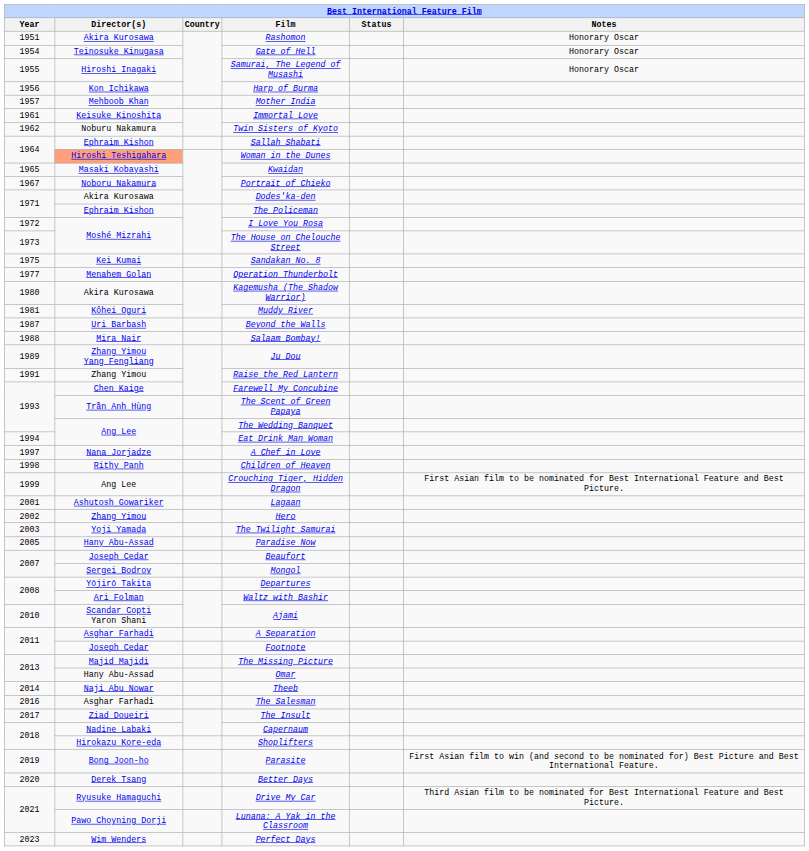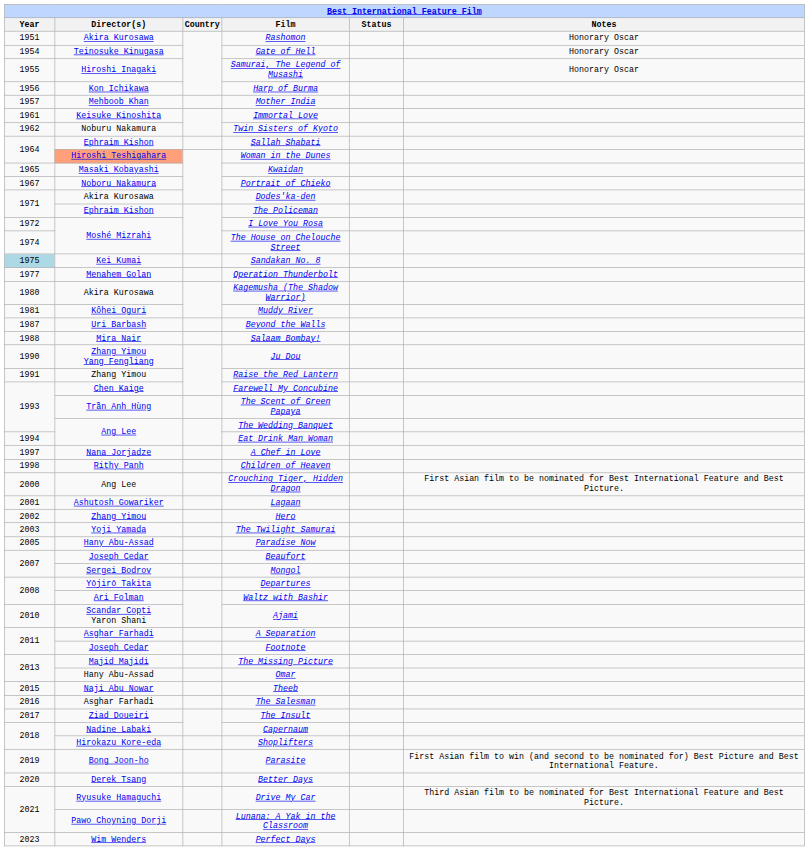 <table class="wikitable" style="text-align: center">
 <tr style="background:#bfd7ff;">
 <td colspan="6" style="text-align:center;"><strong><a href='#'>Best International Feature Film</a></strong></td>
 </tr>
 <tr style="background:#ebf5ff;">
 <th style="width:075px;">Year</th>
 <th style="width:200px;">Director(s)</th>
 <th style="width:050px;">Country</th>
 <th style="width:200px;">Film</th>
 <th style="width:080px;">Status</th>
 <th style="width:650px;">Notes</th>
 </tr>
 <tr>
 <td>1951</td>
 <td><a href='#'>Akira Kurosawa</a></td>
 <td rowspan="4"></td>
 <td><em><a href='#'>Rashomon</a></em></td>
 <td></td>
 <td>Honorary Oscar</td>
 </tr>
 <tr>
 <td>1954</td>
 <td><a href='#'>Teinosuke Kinugasa</a></td>
 <td><em><a href='#'>Gate of Hell</a></em></td>
 <td></td>
 <td>Honorary Oscar</td>
 </tr>
 <tr>
 <td>1955</td>
 <td><a href='#'>Hiroshi Inagaki</a></td>
 <td><em><a href='#'>Samurai, The Legend of Musashi</a></em></td>
 <td></td>
 <td>Honorary Oscar</td>
 </tr>
 <tr>
 <td>1956</td>
 <td><a href='#'>Kon Ichikawa</a></td>
 <td><em><a href='#'>Harp of Burma</a></em></td>
 <td></td>
 <td></td>
 </tr>
 <tr>
 <td>1957</td>
 <td><a href='#'>Mehboob Khan</a></td>
 <td></td>
 <td><em><a href='#'>Mother India</a></em></td>
 <td></td>
 <td></td>
 </tr>
 <tr>
 <td>1961</td>
 <td><a href='#'>Keisuke Kinoshita</a></td>
 <td rowspan="2"></td>
 <td><em><a href='#'>Immortal Love</a></em></td>
 <td></td>
 <td></td>
 </tr>
 <tr>
 <td>1962</td>
 <td>Noburu Nakamura</td>
 <td><em><a href='#'>Twin Sisters of Kyoto</a></em></td>
 <td></td>
 <td></td>
 </tr>
 <tr>
 <td rowspan="2">1964</td>
 <td><a href='#'>Ephraim Kishon</a></td>
 <td></td>
 <td><em><a href='#'>Sallah Shabati</a></em></td>
 <td></td>
 <td></td>
 </tr>
 <tr>
 <td style="background: lightsalmon;"><a href='#'>Hiroshi Teshigahara</a></td>
 <td rowspan="4"></td>
 <td><em><a href='#'>Woman in the Dunes</a></em></td>
 <td></td>
 <td></td>
 </tr>
 <tr>
 <td>1965</td>
 <td><a href='#'>Masaki Kobayashi</a></td>
 <td><em><a href='#'>Kwaidan</a></em></td>
 <td></td>
 <td></td>
 </tr>
 <tr>
 <td>1967</td>
 <td><a href='#'>Noboru Nakamura</a></td>
 <td><em><a href='#'>Portrait of Chieko</a></em></td>
 <td></td>
 <td></td>
 </tr>
 <tr>
 <td rowspan="2">1971</td>
 <td>Akira Kurosawa</td>
 <td><em><a href='#'>Dodes'ka-den</a></em></td>
 <td></td>
 <td></td>
 </tr>
 <tr>
 <td><a href='#'>Ephraim Kishon</a></td>
 <td rowspan="3"></td>
 <td><em><a href='#'>The Policeman</a></em></td>
 <td></td>
 <td></td>
 </tr>
 <tr>
 <td>1972</td>
 <td rowspan="2"><a href='#'>Moshé Mizrahi</a></td>
 <td><em><a href='#'>I Love You Rosa</a></em></td>
 <td></td>
 <td></td>
 </tr>
 <tr>
-<td>1973</td>
+<td>1974</td>
 <td><em><a href='#'>The House on Chelouche Street</a></em></td>
 <td></td>
 <td></td>
 </tr>
 <tr>
-<td>1975</td>
+<td style="background: lightblue;">1975</td>
 <td><a href='#'>Kei Kumai</a></td>
 <td></td>
 <td><em><a href='#'>Sandakan No. 8</a></em></td>
 <td></td>
 <td></td>
 </tr>
 <tr>
 <td>1977</td>
 <td><a href='#'>Menahem Golan</a></td>
 <td></td>
 <td><em><a href='#'>Operation Thunderbolt</a></em></td>
 <td></td>
 <td></td>
 </tr>
 <tr>
 <td>1980</td>
 <td>Akira Kurosawa</td>
 <td rowspan="2"></td>
 <td><em><a href='#'>Kagemusha (The Shadow Warrior)</a></em></td>
 <td></td>
 <td></td>
 </tr>
 <tr>
 <td>1981</td>
 <td><a href='#'>Kôhei Oguri</a></td>
 <td><em><a href='#'>Muddy River</a></em></td>
 <td></td>
 <td></td>
 </tr>
 <tr>
 <td>1987</td>
 <td><a href='#'>Uri Barbash</a></td>
 <td></td>
 <td><em><a href='#'>Beyond the Walls</a></em></td>
 <td></td>
 <td></td>
 </tr>
 <tr>
 <td>1988</td>
 <td><a href='#'>Mira Nair</a></td>
 <td></td>
 <td><em><a href='#'>Salaam Bombay!</a></em></td>
 <td></td>
 <td></td>
 </tr>
 <tr>
-<td>1989</td>
+<td>1990</td>
 <td><a href='#'>Zhang Yimou</a><br><a href='#'>Yang Fengliang</a></td>
 <td rowspan="3"></td>
 <td><em><a href='#'>Ju Dou</a></em></td>
 <td></td>
 <td></td>
 </tr>
 <tr>
 <td>1991</td>
 <td>Zhang Yimou</td>
 <td><em><a href='#'>Raise the Red Lantern</a></em></td>
 <td></td>
 <td></td>
 </tr>
 <tr>
 <td rowspan="3">1993</td>
 <td><a href='#'>Chen Kaige</a></td>
 <td><em><a href='#'>Farewell My Concubine</a></em></td>
 <td></td>
 <td></td>
 </tr>
 <tr>
 <td><a href='#'>Trần Anh Hùng</a></td>
 <td></td>
 <td><em><a href='#'>The Scent of Green Papaya</a></em></td>
 <td></td>
 <td></td>
 </tr>
 <tr>
 <td rowspan="2"><a href='#'>Ang Lee</a></td>
 <td rowspan="2"></td>
 <td><em><a href='#'>The Wedding Banquet</a></em></td>
 <td></td>
 <td></td>
 </tr>
 <tr>
 <td>1994</td>
 <td><em><a href='#'>Eat Drink Man Woman</a></em></td>
 <td></td>
 <td></td>
 </tr>
 <tr>
 <td>1997</td>
 <td><a href='#'>Nana Jorjadze</a></td>
 <td></td>
 <td><em><a href='#'>A Chef in Love</a></em></td>
 <td></td>
 <td></td>
 </tr>
 <tr>
 <td>1998</td>
 <td><a href='#'>Rithy Panh</a></td>
 <td></td>
 <td><em><a href='#'>Children of Heaven</a></em></td>
 <td></td>
 <td></td>
 </tr>
 <tr>
-<td>1999</td>
+<td>2000</td>
 <td>Ang Lee</td>
 <td></td>
 <td><em><a href='#'>Crouching Tiger, Hidden Dragon</a></em></td>
 <td></td>
 <td>First Asian film to be nominated for Best International Feature and Best Picture.</td>
 </tr>
 <tr>
 <td>2001</td>
 <td><a href='#'>Ashutosh Gowariker</a></td>
 <td></td>
 <td><em><a href='#'>Lagaan</a></em></td>
 <td></td>
 <td></td>
 </tr>
 <tr>
 <td>2002</td>
 <td><a href='#'>Zhang Yimou</a></td>
 <td></td>
 <td><em><a href='#'>Hero</a></em></td>
 <td></td>
 <td></td>
 </tr>
 <tr>
 <td>2003</td>
 <td><a href='#'>Yoji Yamada</a></td>
 <td></td>
 <td><em><a href='#'>The Twilight Samurai</a></em></td>
 <td></td>
 <td></td>
 </tr>
 <tr>
 <td>2005</td>
 <td><a href='#'>Hany Abu-Assad</a></td>
 <td></td>
 <td><em><a href='#'>Paradise Now</a></em></td>
 <td></td>
 <td></td>
 </tr>
 <tr>
 <td rowspan="2">2007</td>
 <td><a href='#'>Joseph Cedar</a></td>
 <td></td>
 <td><em><a href='#'>Beaufort</a></em></td>
 <td></td>
 <td></td>
 </tr>
 <tr>
 <td><a href='#'>Sergei Bodrov</a></td>
 <td></td>
 <td><em><a href='#'>Mongol</a></em></td>
 <td></td>
 <td></td>
 </tr>
 <tr>
 <td rowspan="2">2008</td>
 <td><a href='#'>Yōjirō Takita</a></td>
 <td></td>
 <td><em><a href='#'>Departures</a></em></td>
 <td></td>
 <td></td>
 </tr>
 <tr>
 <td><a href='#'>Ari Folman</a></td>
 <td rowspan="2"></td>
 <td><em><a href='#'>Waltz with Bashir</a></em></td>
 <td></td>
 <td></td>
 </tr>
 <tr>
 <td>2010</td>
 <td><a href='#'>Scandar Copti</a><br>Yaron Shani</td>
 <td><em><a href='#'>Ajami</a></em></td>
 <td></td>
 <td></td>
 </tr>
 <tr>
 <td rowspan="2">2011</td>
 <td><a href='#'>Asghar Farhadi</a></td>
 <td></td>
 <td><em><a href='#'>A Separation</a></em></td>
 <td></td>
 <td></td>
 </tr>
 <tr>
 <td><a href='#'>Joseph Cedar</a></td>
 <td></td>
 <td><em><a href='#'>Footnote</a></em></td>
 <td></td>
 <td></td>
 </tr>
 <tr>
 <td rowspan="2">2013</td>
 <td><a href='#'>Majid Majidi</a></td>
 <td></td>
 <td><em><a href='#'>The Missing Picture</a></em></td>
 <td></td>
 <td></td>
 </tr>
 <tr>
 <td>Hany Abu-Assad</td>
 <td></td>
 <td><em><a href='#'>Omar</a></em></td>
 <td></td>
 <td></td>
 </tr>
 <tr>
-<td>2014</td>
+<td>2015</td>
 <td><a href='#'>Naji Abu Nowar</a></td>
 <td></td>
 <td><em><a href='#'>Theeb</a></em></td>
 <td></td>
 <td></td>
 </tr>
 <tr>
 <td>2016</td>
 <td>Asghar Farhadi</td>
 <td></td>
 <td><em><a href='#'>The Salesman</a></em></td>
 <td></td>
 <td></td>
 </tr>
 <tr>
 <td>2017</td>
 <td><a href='#'>Ziad Doueiri</a></td>
 <td rowspan="2"></td>
 <td><em><a href='#'>The Insult</a></em></td>
 <td></td>
 <td></td>
 </tr>
 <tr>
 <td rowspan="2">2018</td>
 <td><a href='#'>Nadine Labaki</a></td>
 <td><em><a href='#'>Capernaum</a></em></td>
 <td></td>
 <td></td>
 </tr>
 <tr>
 <td><a href='#'>Hirokazu Kore-eda</a></td>
 <td></td>
 <td><em><a href='#'>Shoplifters</a></em></td>
 <td></td>
 <td></td>
 </tr>
 <tr>
 <td>2019</td>
 <td><a href='#'>Bong Joon-ho</a></td>
 <td></td>
 <td><em><a href='#'>Parasite</a></em></td>
 <td></td>
 <td>First Asian film to win (and second to be nominated for) Best Picture and Best International Feature.</td>
 </tr>
 <tr>
 <td>2020</td>
 <td><a href='#'>Derek Tsang</a></td>
 <td></td>
 <td><em><a href='#'>Better Days</a></em></td>
 <td></td>
 <td></td>
 </tr>
 <tr>
 <td rowspan=2>2021</td>
 <td><a href='#'>Ryusuke Hamaguchi</a></td>
 <td style="text-align: center"></td>
 <td><em><a href='#'>Drive My Car</a></em></td>
 <td></td>
 <td>Third Asian film to be nominated for Best International Feature and Best Picture.</td>
 </tr>
 <tr>
 <td><a href='#'>Pawo Choyning Dorji</a></td>
 <td style="text-align: center"></td>
 <td><em><a href='#'>Lunana: A Yak in the Classroom</a></em></td>
 <td></td>
 <td></td>
 </tr>
 <tr>
 <td>2023</td>
 <td><a href='#'>Wim Wenders</a></td>
 <td></td>
 <td><em><a href='#'>Perfect Days</a></em></td>
 <td></td>
 <td></td>
 </tr>
 </table>
